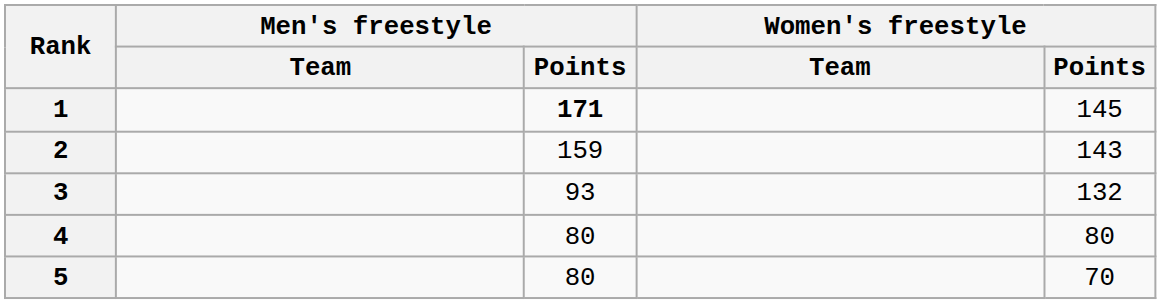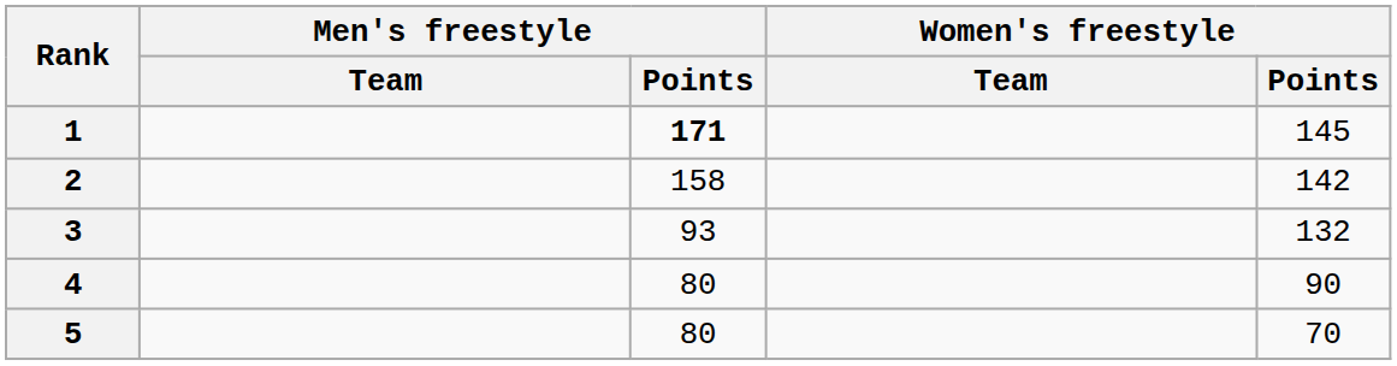 <table class="wikitable" style="text-align:center;">
 <tr>
 <th rowspan="2" width="50">Rank</th>
 <th colspan="2">Men's freestyle</th>
 <th colspan="2">Women's freestyle</th>
 </tr>
 <tr>
 <th width="200">Team</th>
 <th width="50">Points</th>
 <th width="200">Team</th>
 <th width="50">Points</th>
 </tr>
 <tr>
 <th>1</th>
 <td align="left"></td>
 <td><strong>171</strong></td>
 <td align="left"></td>
 <td>145</td>
 </tr>
 <tr>
 <th>2</th>
 <td align="left"></td>
-<td>159</td>
+<td>158</td>
 <td align="left"></td>
-<td>143</td>
+<td>142</td>
 </tr>
 <tr>
 <th>3</th>
 <td align="left"></td>
 <td>93</td>
 <td align="left"></td>
 <td>132</td>
 </tr>
 <tr>
 <th>4</th>
 <td align="left"></td>
 <td>80</td>
 <td align="left"></td>
-<td>80</td>
+<td>90</td>
 </tr>
 <tr>
 <th>5</th>
 <td align="left"></td>
 <td>80</td>
 <td align="left"></td>
 <td>70</td>
 </tr>
 </table>
